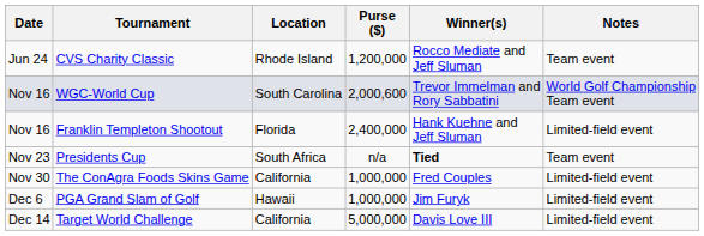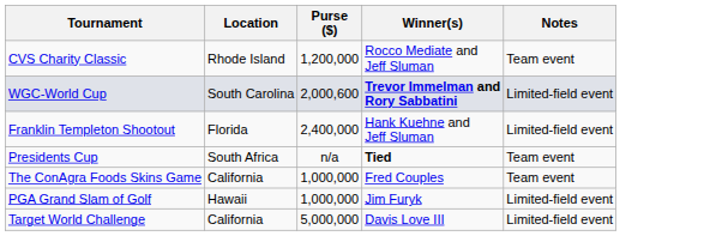 <table class="wikitable" style="font-size:95%">
 <tr>
-<th>Date</th>
 <th>Tournament</th>
 <th>Location</th>
 <th>Purse<br>($)</th>
 <th>Winner(s)</th>
 <th>Notes</th>
 </tr>
 <tr>
-<td>Jun 24</td>
 <td><a href='#'>CVS Charity Classic</a></td>
 <td>Rhode Island</td>
 <td align=right>1,200,000</td>
 <td> <a href='#'>Rocco Mediate</a> and<br> <a href='#'>Jeff Sluman</a></td>
 <td>Team event</td>
 </tr>
 <tr style="background:#dfe2e9">
-<td>Nov 16</td>
 <td><a href='#'>WGC-World Cup</a></td>
 <td>South Carolina</td>
 <td align=right>2,000,600</td>
-<td> <a href='#'>Trevor Immelman</a> and<br> <a href='#'>Rory Sabbatini</a></td>
-<td><a href='#'>World Golf Championship</a><br>Team event</td>
+<td><strong> <a href='#'>Trevor Immelman</a> and<br> <a href='#'>Rory Sabbatini</a></strong></td>
+<td>Limited-field event</td>
 </tr>
 <tr>
-<td>Nov 16</td>
 <td><a href='#'>Franklin Templeton Shootout</a></td>
 <td>Florida</td>
 <td align=right>2,400,000</td>
 <td> <a href='#'>Hank Kuehne</a> and<br> <a href='#'>Jeff Sluman</a></td>
 <td>Limited-field event</td>
 </tr>
 <tr>
-<td>Nov 23</td>
 <td><a href='#'>Presidents Cup</a></td>
 <td>South Africa</td>
 <td align=center>n/a</td>
 <td><strong>Tied</strong></td>
 <td>Team event</td>
 </tr>
 <tr>
-<td>Nov 30</td>
 <td><a href='#'>The ConAgra Foods Skins Game</a></td>
 <td>California</td>
 <td align=right>1,000,000</td>
 <td> <a href='#'>Fred Couples</a></td>
-<td>Limited-field event</td>
+<td>Team event</td>
 </tr>
 <tr>
-<td>Dec 6</td>
 <td><a href='#'>PGA Grand Slam of Golf</a></td>
 <td>Hawaii</td>
 <td align=right>1,000,000</td>
 <td> <a href='#'>Jim Furyk</a></td>
 <td>Limited-field event</td>
 </tr>
 <tr>
-<td>Dec 14</td>
 <td><a href='#'>Target World Challenge</a></td>
 <td>California</td>
 <td align=right>5,000,000</td>
 <td> <a href='#'>Davis Love III</a></td>
 <td>Limited-field event</td>
 </tr>
 </table>
